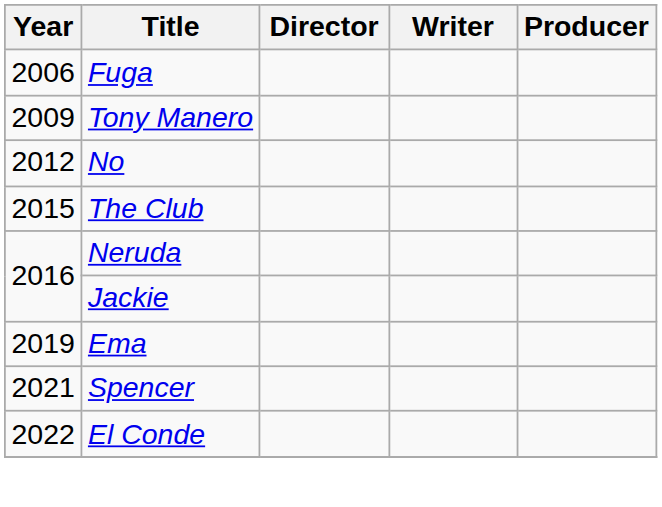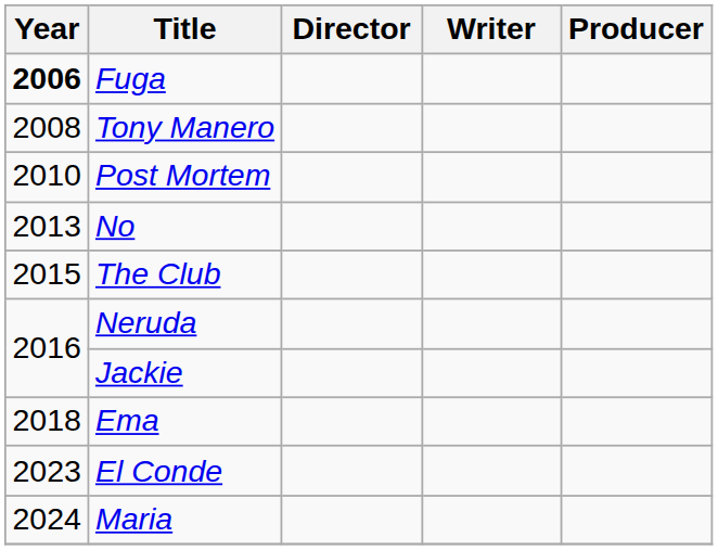 <table class="wikitable">
 <tr>
 <th>Year</th>
 <th>Title</th>
 <th width=65>Director</th>
 <th width=65>Writer</th>
 <th width=65>Producer</th>
 </tr>
 <tr>
-<td>2006</td>
+<td><strong>2006</strong></td>
 <td><em><a href='#'>Fuga</a></em></td>
 <td></td>
 <td></td>
 <td></td>
 </tr>
 <tr>
-<td>2009</td>
+<td>2008</td>
 <td><em><a href='#'>Tony Manero</a></em></td>
 <td></td>
 <td></td>
 <td></td>
 </tr>
 <tr>
-<td>2012</td>
+<td>2010</td>
+<td><em><a href='#'>Post Mortem</a></em></td>
+<td></td>
+<td></td>
+<td></td>
+</tr>
+<tr>
+<td>2013</td>
 <td><em><a href='#'>No</a></em></td>
 <td></td>
 <td></td>
 <td></td>
 </tr>
 <tr>
 <td>2015</td>
 <td><em><a href='#'>The Club</a></em></td>
 <td></td>
 <td></td>
 <td></td>
 </tr>
 <tr>
 <td rowspan=2>2016</td>
 <td><em><a href='#'>Neruda</a></em></td>
 <td></td>
 <td></td>
 <td></td>
 </tr>
 <tr>
 <td><em><a href='#'>Jackie</a></em></td>
 <td></td>
 <td></td>
 <td></td>
 </tr>
 <tr>
-<td>2019</td>
+<td>2018</td>
 <td><em><a href='#'>Ema</a></em></td>
 <td></td>
 <td></td>
 <td></td>
 </tr>
 <tr>
-<td>2021</td>
-<td><em><a href='#'>Spencer</a></em></td>
+<td>2023</td>
+<td><em><a href='#'>El Conde</a></em></td>
 <td></td>
 <td></td>
 <td></td>
 </tr>
 <tr>
-<td>2022</td>
-<td><em><a href='#'>El Conde</a></em></td>
+<td>2024</td>
+<td><em><a href='#'>Maria</a></em></td>
 <td></td>
 <td></td>
 <td></td>
 </tr>
 <tr>
 </tr>
 </table>
